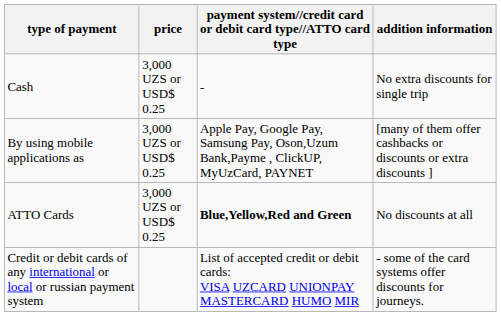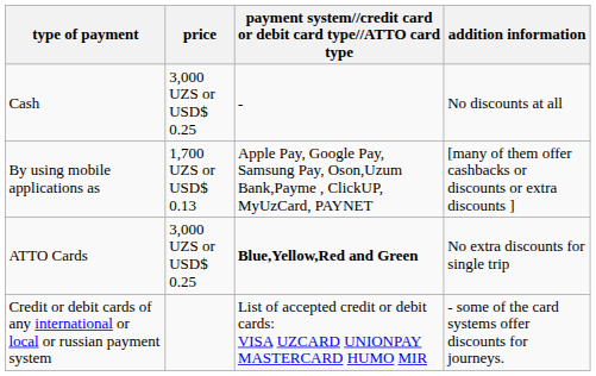 <table class="wikitable">
 <tr>
 <th>type of payment</th>
 <th>price</th>
 <th>payment system//credit card or debit card type//ATTO card type</th>
 <th>addition information</th>
 </tr>
 <tr>
 <td>Cash</td>
 <td>3,000 UZS or USD$ 0.25</td>
 <td>-</td>
-<td>No extra discounts for single trip</td>
+<td>No discounts at all</td>
 </tr>
 <tr>
 <td>By using mobile applications as</td>
-<td>3,000 UZS or USD$ 0.25</td>
+<td>1,700 UZS or USD$ 0.13</td>
 <td>Apple Pay, Google Pay, Samsung Pay, Oson,Uzum Bank,Payme , ClickUP, MyUzCard,  PAYNET</td>
 <td>[many of them offer cashbacks or discounts or extra discounts ]</td>
 </tr>
 <tr>
 <td>ATTO Cards</td>
 <td>3,000 UZS or USD$ 0.25</td>
 <td><strong>Blue,Yellow,Red and Green</strong></td>
-<td>No discounts at all</td>
+<td>No extra discounts for single trip</td>
 </tr>
 <tr>
 <td>Credit or debit cards of any <a href='#'>international</a> or <a href='#'>local</a> or russian payment system</td>
 <td></td>
 <td>List of accepted credit or debit cards:<br><a href='#'>VISA</a>                         <a href='#'>UZCARD</a>     <a href='#'>UNIONPAY</a><br><a href='#'>MASTERCARD</a>        <a href='#'>HUMO</a>         <a href='#'>MIR</a></td>
 <td>-  some of the card systems offer discounts for journeys.</td>
 </tr>
 </table>
